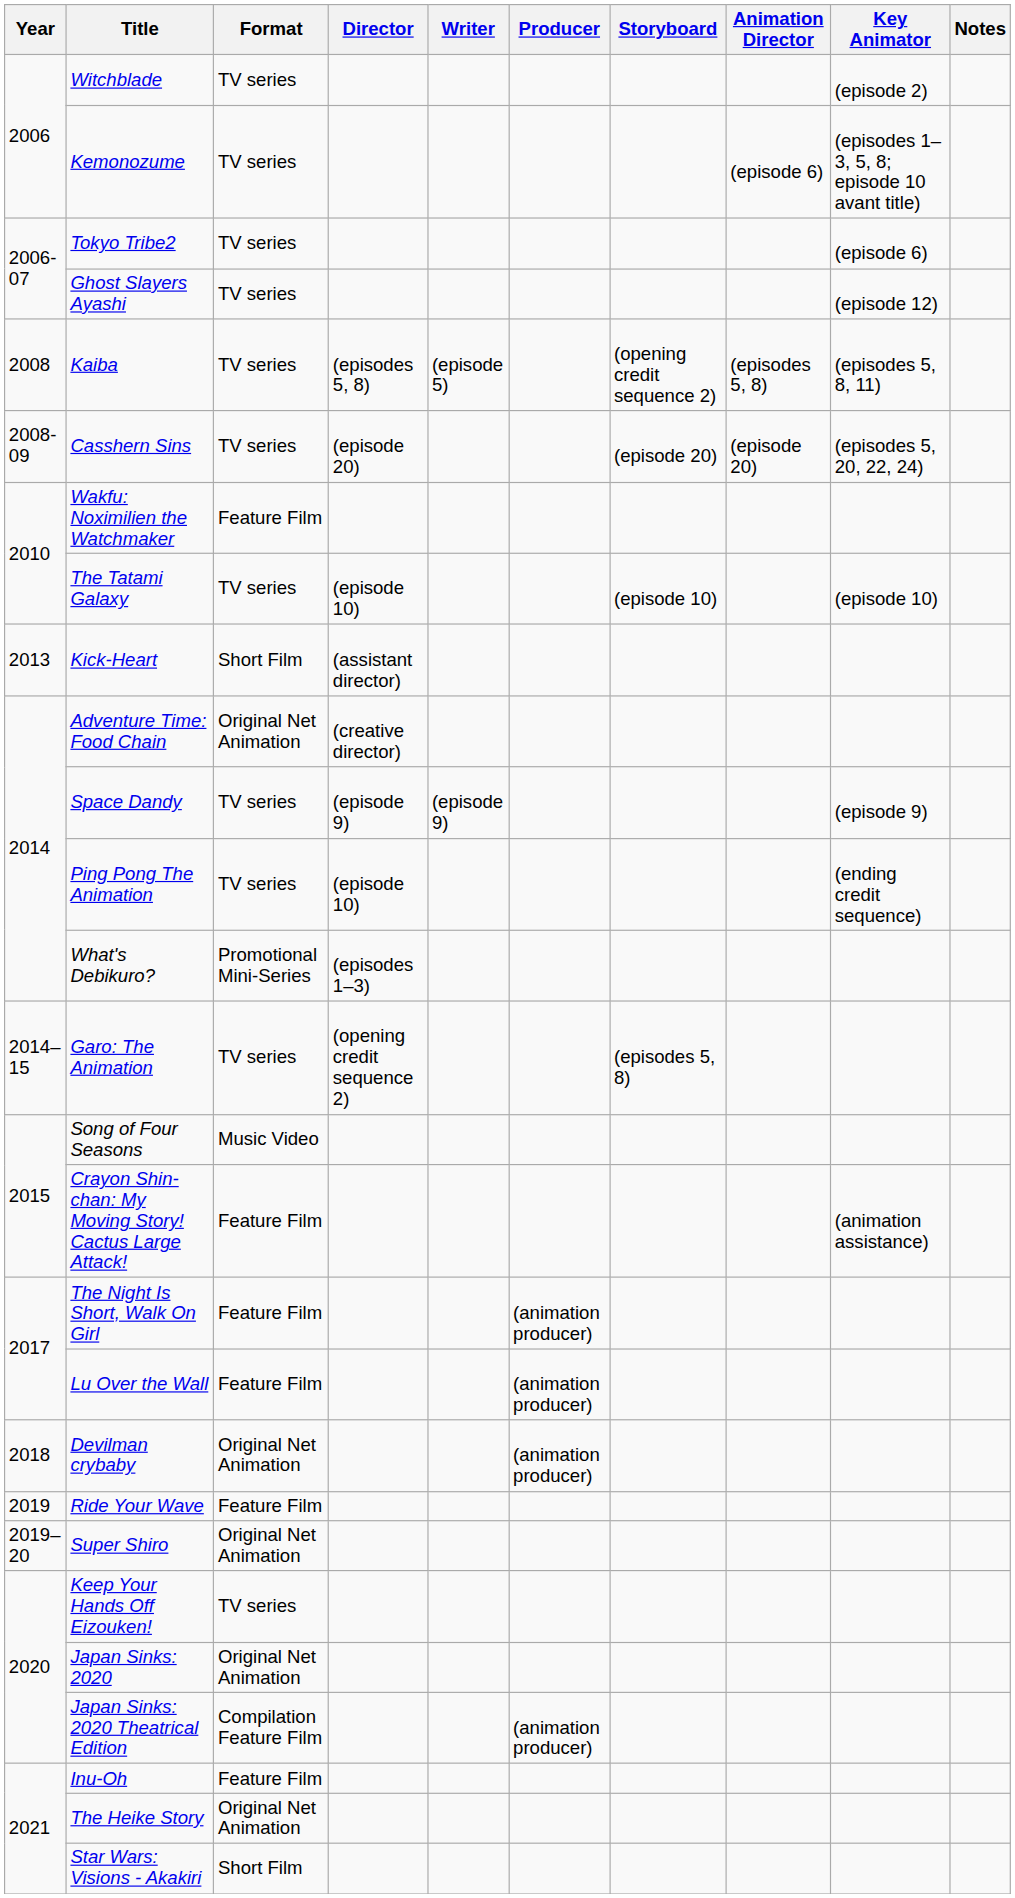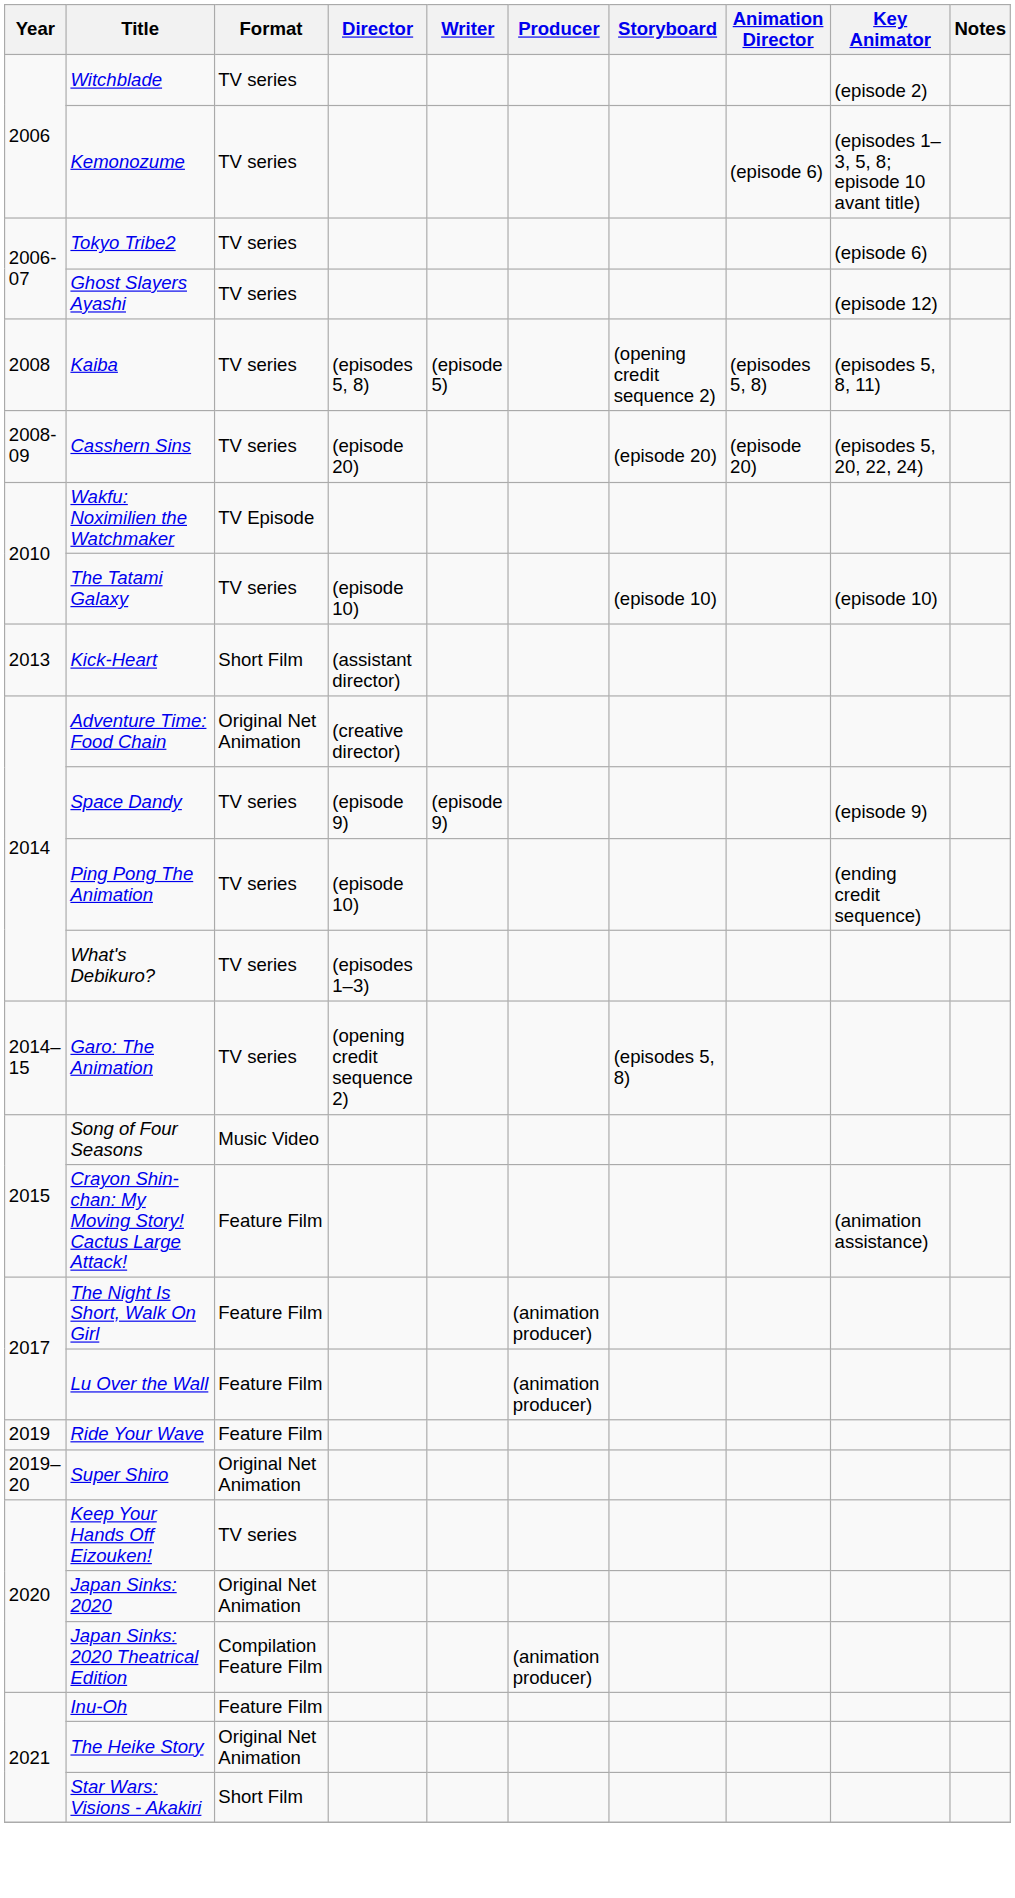 <table class="wikitable sortable">
 <tr>
 <th>Year</th>
 <th>Title</th>
 <th>Format</th>
 <th><a href='#'>Director</a></th>
 <th><a href='#'>Writer</a></th>
 <th><a href='#'>Producer</a></th>
 <th><a href='#'>Storyboard</a></th>
 <th><a href='#'>Animation Director</a></th>
 <th><a href='#'>Key Animator</a></th>
 <th>Notes</th>
 </tr>
 <tr>
 <td rowspan=2>2006</td>
 <td><em><a href='#'>Witchblade</a></em></td>
 <td>TV series</td>
 <td></td>
 <td></td>
 <td></td>
 <td></td>
 <td></td>
 <td><br>(episode 2)</td>
 <td></td>
 </tr>
 <tr>
 <td><em><a href='#'>Kemonozume</a></em></td>
 <td>TV series</td>
 <td></td>
 <td></td>
 <td></td>
 <td></td>
 <td><br>(episode 6)</td>
 <td><br>(episodes 1–3, 5, 8; episode 10 avant title)</td>
 <td></td>
 </tr>
 <tr>
 <td rowspan=2>2006-07</td>
 <td><em><a href='#'>Tokyo Tribe2</a></em></td>
 <td>TV series</td>
 <td></td>
 <td></td>
 <td></td>
 <td></td>
 <td></td>
 <td><br>(episode 6)</td>
 <td></td>
 </tr>
 <tr>
 <td><em><a href='#'>Ghost Slayers Ayashi</a></em></td>
 <td>TV series</td>
 <td></td>
 <td></td>
 <td></td>
 <td></td>
 <td></td>
 <td><br>(episode 12)</td>
 <td></td>
 </tr>
 <tr>
 <td>2008</td>
 <td><em><a href='#'>Kaiba</a></em></td>
 <td>TV series</td>
 <td><br>(episodes 5, 8)</td>
 <td><br>(episode 5)</td>
 <td></td>
 <td><br>(opening credit sequence 2)</td>
 <td><br>(episodes 5, 8)</td>
 <td><br>(episodes 5, 8, 11)</td>
 <td></td>
 </tr>
 <tr>
 <td>2008-09</td>
 <td><em><a href='#'>Casshern Sins</a></em></td>
 <td>TV series</td>
 <td><br>(episode 20)</td>
 <td></td>
 <td></td>
 <td><br>(episode 20)</td>
 <td><br>(episode 20)</td>
 <td><br>(episodes 5, 20, 22, 24)</td>
 <td></td>
 </tr>
 <tr>
 <td rowspan=2>2010</td>
 <td><em><a href='#'>Wakfu: Noximilien the Watchmaker</a></em></td>
-<td>Feature Film</td>
+<td>TV Episode</td>
 <td></td>
 <td></td>
 <td></td>
 <td></td>
 <td></td>
 <td></td>
 <td></td>
 </tr>
 <tr>
 <td><em><a href='#'>The Tatami Galaxy</a></em></td>
 <td>TV series</td>
 <td><br>(episode 10)</td>
 <td></td>
 <td></td>
 <td><br>(episode 10)</td>
 <td></td>
 <td><br>(episode 10)</td>
 <td></td>
 </tr>
 <tr>
 <td>2013</td>
 <td><em><a href='#'>Kick-Heart</a></em></td>
 <td>Short Film</td>
 <td><br>(assistant director)</td>
 <td></td>
 <td></td>
 <td></td>
 <td></td>
 <td></td>
 <td></td>
 </tr>
 <tr>
 <td rowspan=4>2014</td>
 <td><em><a href='#'>Adventure Time: Food Chain</a></em></td>
 <td>Original Net Animation</td>
 <td><br>(creative director)</td>
 <td></td>
 <td></td>
 <td></td>
 <td></td>
 <td></td>
 <td></td>
 </tr>
 <tr>
 <td><em><a href='#'>Space Dandy</a></em></td>
 <td>TV series</td>
 <td><br>(episode 9)</td>
 <td><br>(episode 9)</td>
 <td></td>
 <td></td>
 <td></td>
 <td><br>(episode 9)</td>
 <td></td>
 </tr>
 <tr>
 <td><em><a href='#'>Ping Pong The Animation</a></em></td>
 <td>TV series</td>
 <td><br>(episode 10)</td>
 <td></td>
 <td></td>
 <td></td>
 <td></td>
 <td><br>(ending credit sequence)</td>
 <td></td>
 </tr>
 <tr>
 <td><em>What's Debikuro?</em></td>
-<td>Promotional Mini-Series</td>
+<td>TV series</td>
 <td><br>(episodes 1–3)</td>
 <td></td>
 <td></td>
 <td></td>
 <td></td>
 <td></td>
 <td></td>
 </tr>
 <tr>
 <td>2014–15</td>
 <td><em><a href='#'>Garo: The Animation</a></em></td>
 <td>TV series</td>
 <td><br>(opening credit sequence 2)</td>
 <td></td>
 <td></td>
 <td><br>(episodes 5, 8)</td>
 <td></td>
 <td></td>
 <td></td>
 </tr>
 <tr>
 <td rowspan=2>2015</td>
 <td><em>Song of Four Seasons</em></td>
 <td>Music Video</td>
 <td></td>
 <td></td>
 <td></td>
 <td></td>
 <td></td>
 <td></td>
 <td></td>
 </tr>
 <tr>
 <td><em><a href='#'>Crayon Shin-chan: My Moving Story! Cactus Large Attack!</a></em></td>
 <td>Feature Film</td>
 <td></td>
 <td></td>
 <td></td>
 <td></td>
 <td></td>
 <td><br>(animation assistance)</td>
 <td></td>
 </tr>
 <tr>
 <td rowspan=2>2017</td>
 <td><em><a href='#'>The Night Is Short, Walk On Girl</a></em></td>
 <td>Feature Film</td>
 <td></td>
 <td></td>
 <td><br>(animation producer)</td>
 <td></td>
 <td></td>
 <td></td>
 <td></td>
 </tr>
 <tr>
 <td><em><a href='#'>Lu Over the Wall</a></em></td>
 <td>Feature Film</td>
-<td></td>
-<td></td>
-<td><br>(animation producer)</td>
-<td></td>
-<td></td>
-<td></td>
-<td></td>
-</tr>
-<tr>
-<td>2018</td>
-<td><em><a href='#'>Devilman crybaby</a></em></td>
-<td>Original Net Animation</td>
 <td></td>
 <td></td>
 <td><br>(animation producer)</td>
 <td></td>
 <td></td>
 <td></td>
 <td></td>
 </tr>
 <tr>
 <td>2019</td>
 <td><em><a href='#'>Ride Your Wave</a></em></td>
 <td>Feature Film</td>
 <td></td>
 <td></td>
 <td></td>
 <td></td>
 <td></td>
 <td></td>
 <td></td>
 </tr>
 <tr>
 <td>2019–20</td>
 <td><em><a href='#'>Super Shiro</a></em></td>
 <td>Original Net Animation</td>
 <td></td>
 <td></td>
 <td></td>
 <td></td>
 <td></td>
 <td></td>
 <td></td>
 </tr>
 <tr>
 <td rowspan=3>2020</td>
 <td><em><a href='#'>Keep Your Hands Off Eizouken!</a></em></td>
 <td>TV series</td>
 <td></td>
 <td></td>
 <td></td>
 <td></td>
 <td></td>
 <td></td>
 <td></td>
 </tr>
 <tr>
 <td><em><a href='#'>Japan Sinks: 2020</a></em></td>
 <td>Original Net Animation</td>
 <td></td>
 <td></td>
 <td></td>
 <td></td>
 <td></td>
 <td></td>
 <td></td>
 </tr>
 <tr>
 <td><em><a href='#'>Japan Sinks: 2020 Theatrical Edition</a></em></td>
 <td>Compilation Feature Film</td>
 <td></td>
 <td></td>
 <td><br>(animation producer)</td>
 <td></td>
 <td></td>
 <td></td>
 <td></td>
 </tr>
 <tr>
 <td rowspan=3>2021</td>
 <td><em><a href='#'>Inu-Oh</a></em></td>
 <td>Feature Film</td>
 <td></td>
 <td></td>
 <td></td>
 <td></td>
 <td></td>
 <td></td>
 <td></td>
 </tr>
 <tr>
 <td><em><a href='#'>The Heike Story</a></em></td>
 <td>Original Net Animation</td>
 <td></td>
 <td></td>
 <td></td>
 <td></td>
 <td></td>
 <td></td>
 <td></td>
 </tr>
 <tr>
 <td><em><a href='#'>Star Wars: Visions - Akakiri</a></em></td>
 <td>Short Film</td>
 <td></td>
 <td></td>
 <td></td>
 <td></td>
 <td></td>
 <td></td>
 <td></td>
 </tr>
 <tr>
 </tr>
 </table>
